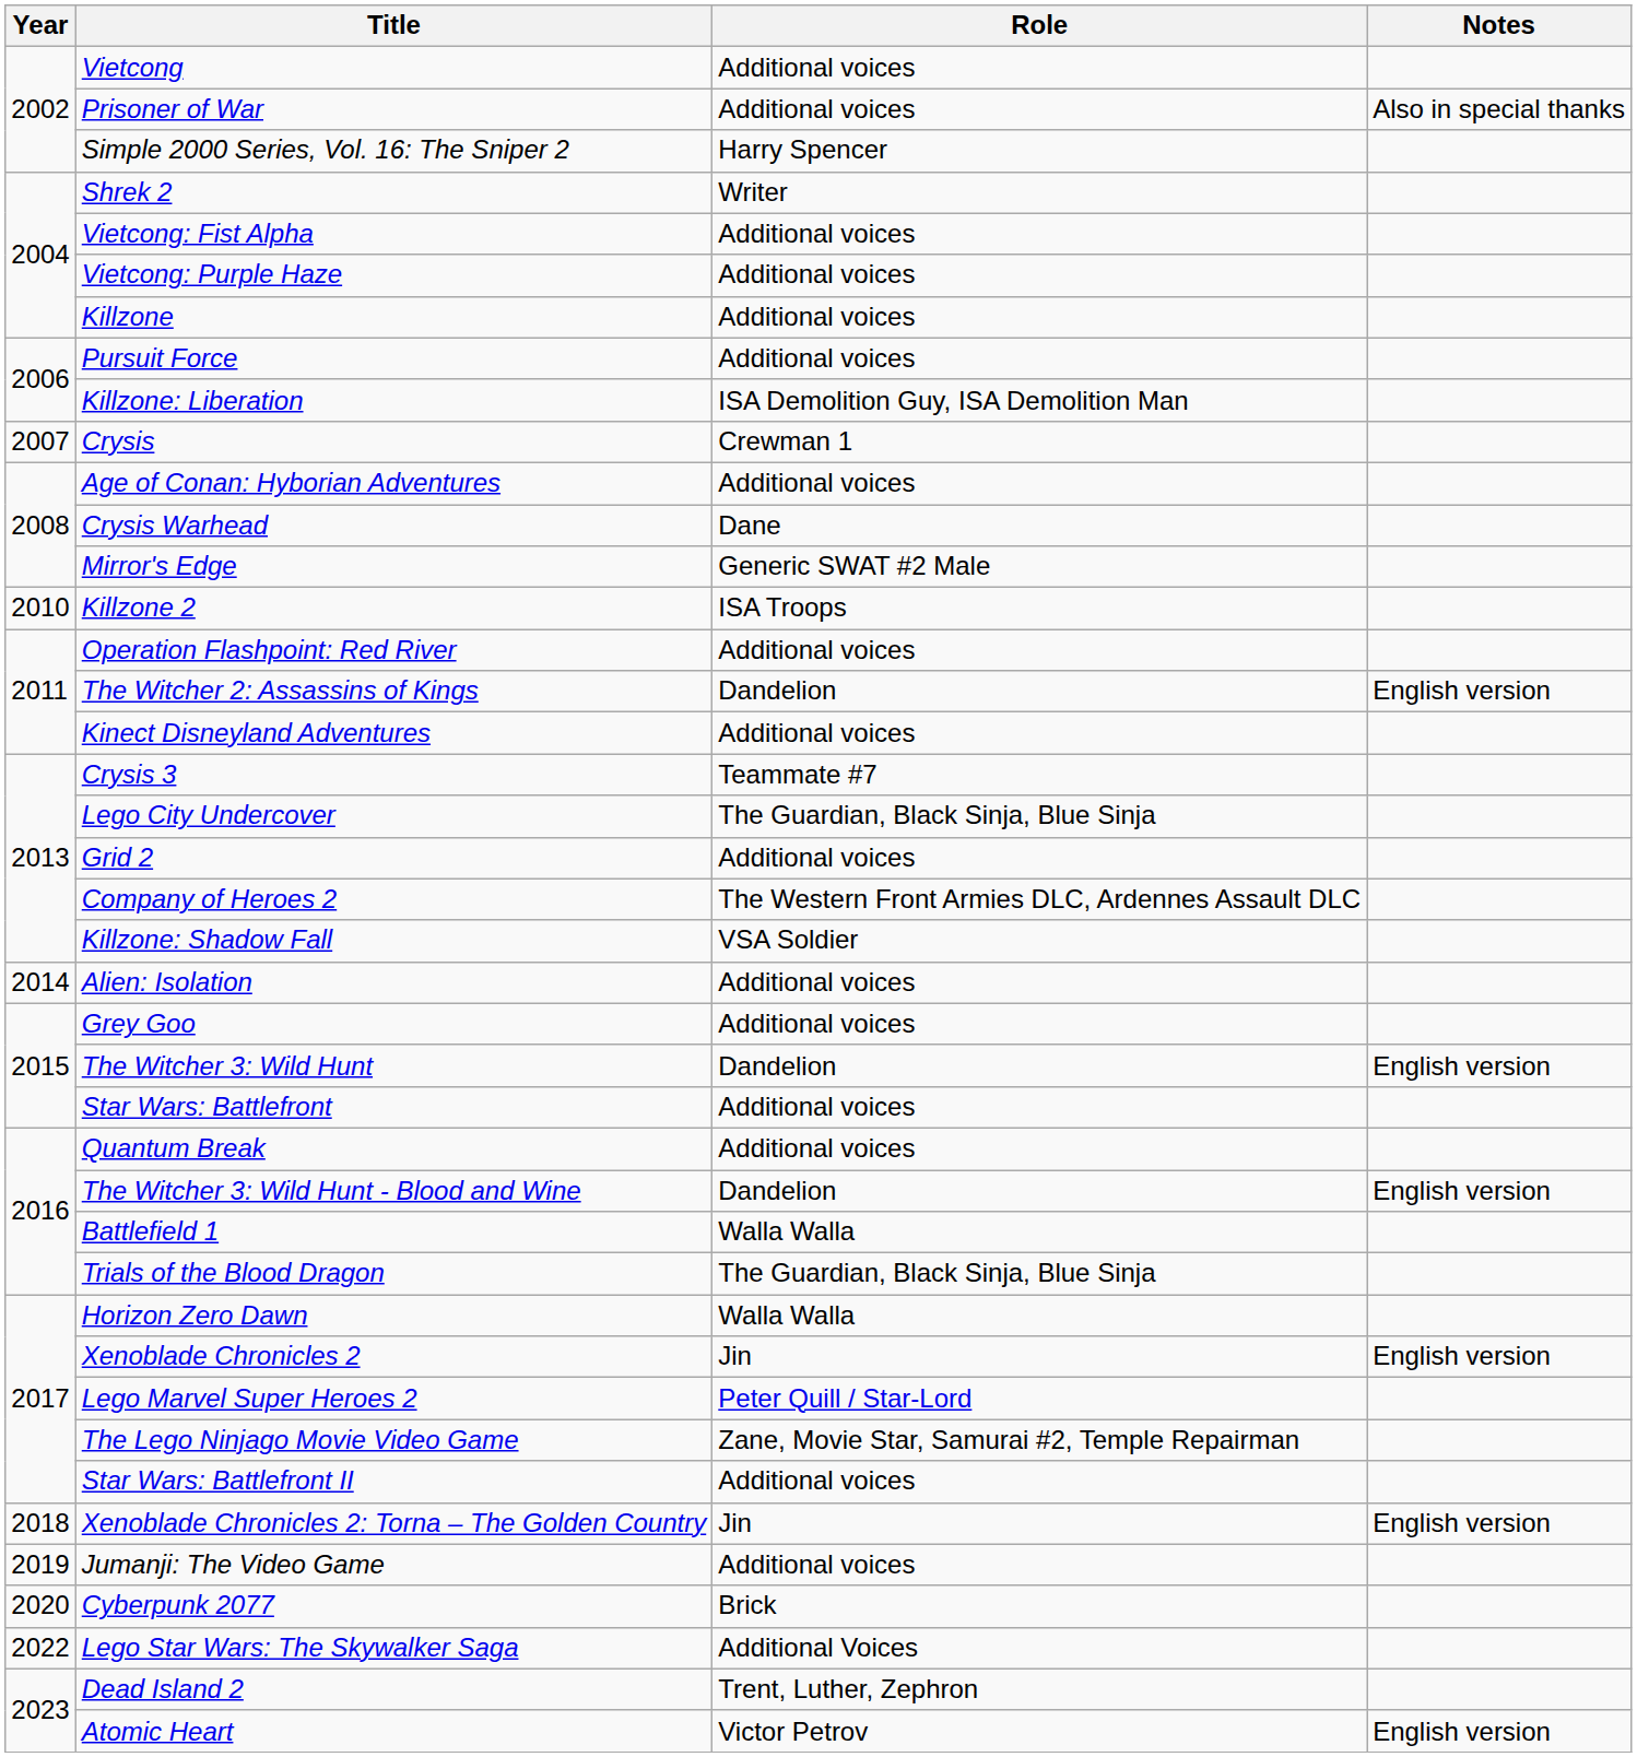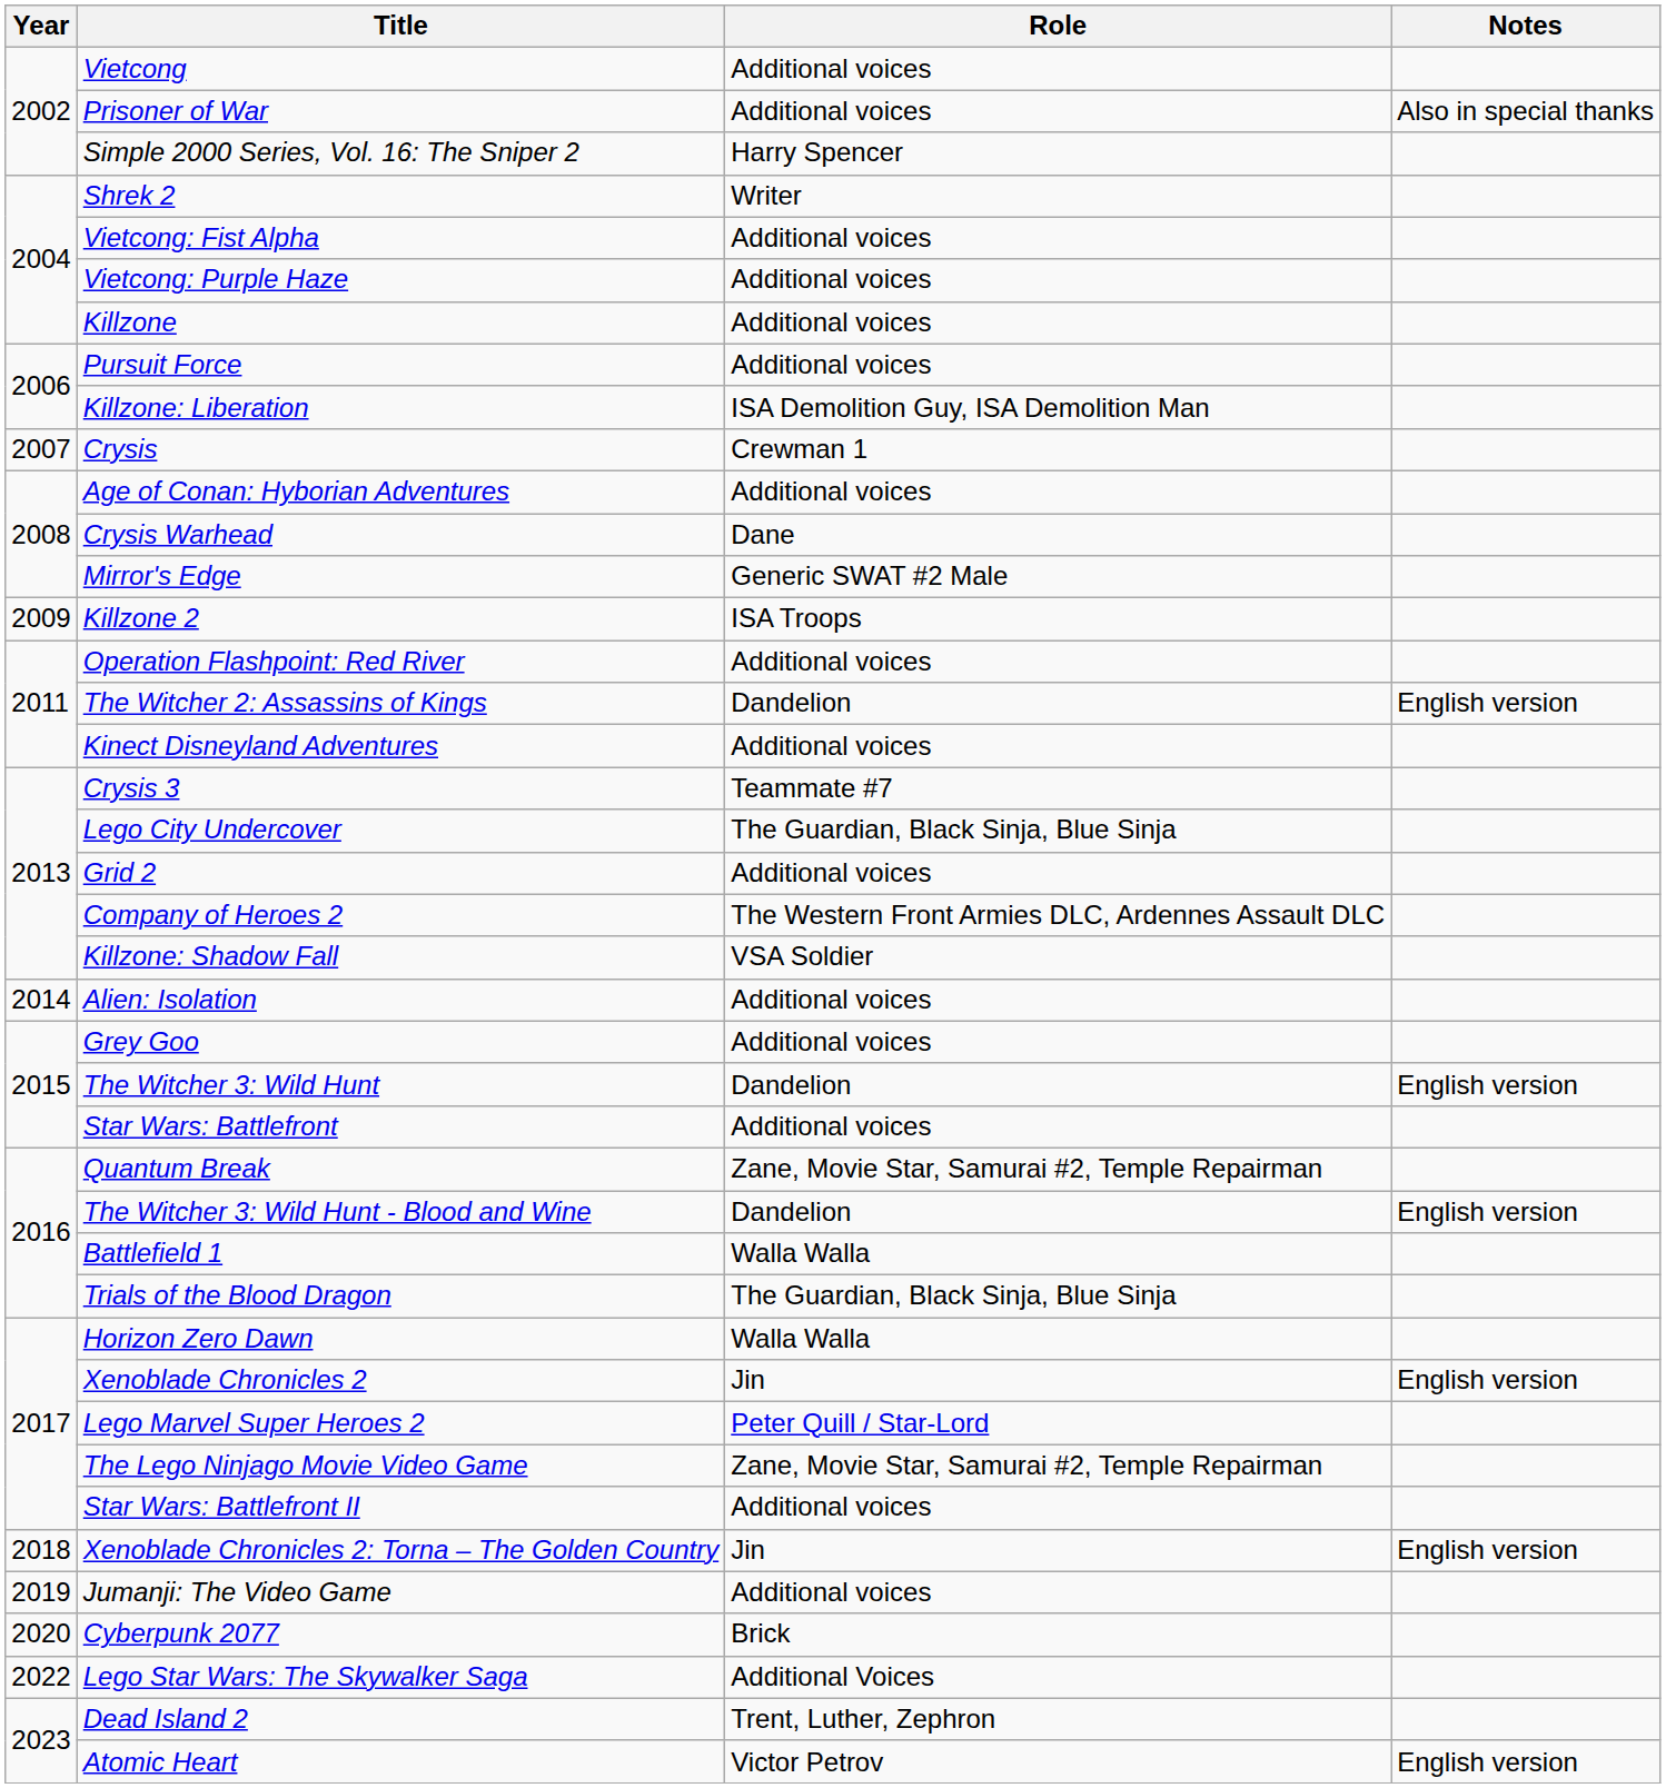 <table class="wikitable sortable">
 <tr>
 <th>Year</th>
 <th>Title</th>
 <th>Role</th>
 <th>Notes</th>
 </tr>
 <tr>
 <td rowspan="3">2002</td>
 <td><em><a href='#'>Vietcong</a></em></td>
 <td>Additional voices</td>
 <td></td>
 </tr>
 <tr>
 <td><em><a href='#'>Prisoner of War</a></em></td>
 <td>Additional voices</td>
 <td>Also in special thanks</td>
 </tr>
 <tr>
 <td><em>Simple 2000 Series, Vol. 16: The Sniper 2</em></td>
 <td>Harry Spencer</td>
 <td></td>
 </tr>
 <tr>
 <td rowspan="4">2004</td>
 <td><em><a href='#'>Shrek 2</a></em></td>
 <td>Writer</td>
 <td></td>
 </tr>
 <tr>
 <td><em><a href='#'>Vietcong: Fist Alpha</a></em></td>
 <td>Additional voices</td>
 <td></td>
 </tr>
 <tr>
 <td><em><a href='#'>Vietcong: Purple Haze</a></em></td>
 <td>Additional voices</td>
 <td></td>
 </tr>
 <tr>
 <td><em><a href='#'>Killzone</a></em></td>
 <td>Additional voices</td>
 <td></td>
 </tr>
 <tr>
 <td rowspan="2">2006</td>
 <td><em><a href='#'>Pursuit Force</a></em></td>
 <td>Additional voices</td>
 <td></td>
 </tr>
 <tr>
 <td><em><a href='#'>Killzone: Liberation</a></em></td>
 <td>ISA Demolition Guy, ISA Demolition Man</td>
 <td></td>
 </tr>
 <tr>
 <td>2007</td>
 <td><em><a href='#'>Crysis</a></em></td>
 <td>Crewman 1</td>
 <td></td>
 </tr>
 <tr>
 <td rowspan="3">2008</td>
 <td><em><a href='#'>Age of Conan: Hyborian Adventures</a></em></td>
 <td>Additional voices</td>
 <td></td>
 </tr>
 <tr>
 <td><em><a href='#'>Crysis Warhead</a></em></td>
 <td>Dane</td>
 <td></td>
 </tr>
 <tr>
 <td><em><a href='#'>Mirror's Edge</a></em></td>
 <td>Generic SWAT #2 Male</td>
 <td></td>
 </tr>
 <tr>
-<td>2010</td>
+<td>2009</td>
 <td><em><a href='#'>Killzone 2</a></em></td>
 <td>ISA Troops</td>
 <td></td>
 </tr>
 <tr>
 <td rowspan="3">2011</td>
 <td><em><a href='#'>Operation Flashpoint: Red River</a></em></td>
 <td>Additional voices</td>
 <td></td>
 </tr>
 <tr>
 <td><em><a href='#'>The Witcher 2: Assassins of Kings</a></em></td>
 <td>Dandelion</td>
 <td>English version</td>
 </tr>
 <tr>
 <td><em><a href='#'>Kinect Disneyland Adventures</a></em></td>
 <td>Additional voices</td>
 <td></td>
 </tr>
 <tr>
 <td rowspan="5">2013</td>
 <td><em><a href='#'>Crysis 3</a></em></td>
 <td>Teammate #7</td>
 <td></td>
 </tr>
 <tr>
 <td><em><a href='#'>Lego City Undercover</a></em></td>
 <td>The Guardian, Black Sinja, Blue Sinja</td>
 <td></td>
 </tr>
 <tr>
 <td><em><a href='#'>Grid 2</a></em></td>
 <td>Additional voices</td>
 <td></td>
 </tr>
 <tr>
 <td><em><a href='#'>Company of Heroes 2</a></em></td>
 <td>The Western Front Armies DLC, Ardennes Assault DLC</td>
 <td></td>
 </tr>
 <tr>
 <td><em><a href='#'>Killzone: Shadow Fall</a></em></td>
 <td>VSA Soldier</td>
 <td></td>
 </tr>
 <tr>
 <td>2014</td>
 <td><em><a href='#'>Alien: Isolation</a></em></td>
 <td>Additional voices</td>
 <td></td>
 </tr>
 <tr>
 <td rowspan="3">2015</td>
 <td><em><a href='#'>Grey Goo</a></em></td>
 <td>Additional voices</td>
 <td></td>
 </tr>
 <tr>
 <td><em><a href='#'>The Witcher 3: Wild Hunt</a></em></td>
 <td>Dandelion</td>
 <td>English version</td>
 </tr>
 <tr>
 <td><em><a href='#'>Star Wars: Battlefront</a></em></td>
 <td>Additional voices</td>
 <td></td>
 </tr>
 <tr>
 <td rowspan="4">2016</td>
 <td><em><a href='#'>Quantum Break</a></em></td>
-<td>Additional voices</td>
+<td>Zane, Movie Star, Samurai #2, Temple Repairman</td>
 <td></td>
 </tr>
 <tr>
 <td><em><a href='#'>The Witcher 3: Wild Hunt - Blood and Wine</a></em></td>
 <td>Dandelion</td>
 <td>English version</td>
 </tr>
 <tr>
 <td><em><a href='#'>Battlefield 1</a></em></td>
 <td>Walla Walla</td>
 <td></td>
 </tr>
 <tr>
 <td><em><a href='#'>Trials of the Blood Dragon</a></em></td>
 <td>The Guardian, Black Sinja, Blue Sinja</td>
 <td></td>
 </tr>
 <tr>
 <td rowspan="5">2017</td>
 <td><em><a href='#'>Horizon Zero Dawn</a></em></td>
 <td>Walla Walla</td>
 <td></td>
 </tr>
 <tr>
 <td><em><a href='#'>Xenoblade Chronicles 2</a></em></td>
 <td>Jin</td>
 <td>English version</td>
 </tr>
 <tr>
 <td><em><a href='#'>Lego Marvel Super Heroes 2</a></em></td>
 <td><a href='#'>Peter Quill / Star-Lord</a></td>
 <td></td>
 </tr>
 <tr>
 <td><em><a href='#'>The Lego Ninjago Movie Video Game</a></em></td>
 <td>Zane, Movie Star, Samurai #2, Temple Repairman</td>
 <td></td>
 </tr>
 <tr>
 <td><em><a href='#'>Star Wars: Battlefront II</a></em></td>
 <td>Additional voices</td>
 <td></td>
 </tr>
 <tr>
 <td>2018</td>
 <td><em><a href='#'>Xenoblade Chronicles 2: Torna – The Golden Country</a></em></td>
 <td>Jin</td>
 <td>English version</td>
 </tr>
 <tr>
 <td>2019</td>
 <td><em>Jumanji: The Video Game</em></td>
 <td>Additional voices</td>
 <td></td>
 </tr>
 <tr>
 <td>2020</td>
 <td><em><a href='#'>Cyberpunk 2077</a></em></td>
 <td>Brick</td>
 <td></td>
 </tr>
 <tr>
 <td>2022</td>
 <td><em><a href='#'>Lego Star Wars: The Skywalker Saga</a></em></td>
 <td>Additional Voices</td>
 <td></td>
 </tr>
 <tr>
 <td rowspan="2">2023</td>
 <td><em><a href='#'>Dead Island 2</a></em></td>
 <td>Trent, Luther, Zephron</td>
 <td></td>
 </tr>
 <tr>
 <td><em><a href='#'>Atomic Heart</a></em></td>
 <td>Victor Petrov</td>
 <td>English version</td>
 </tr>
 </table>
